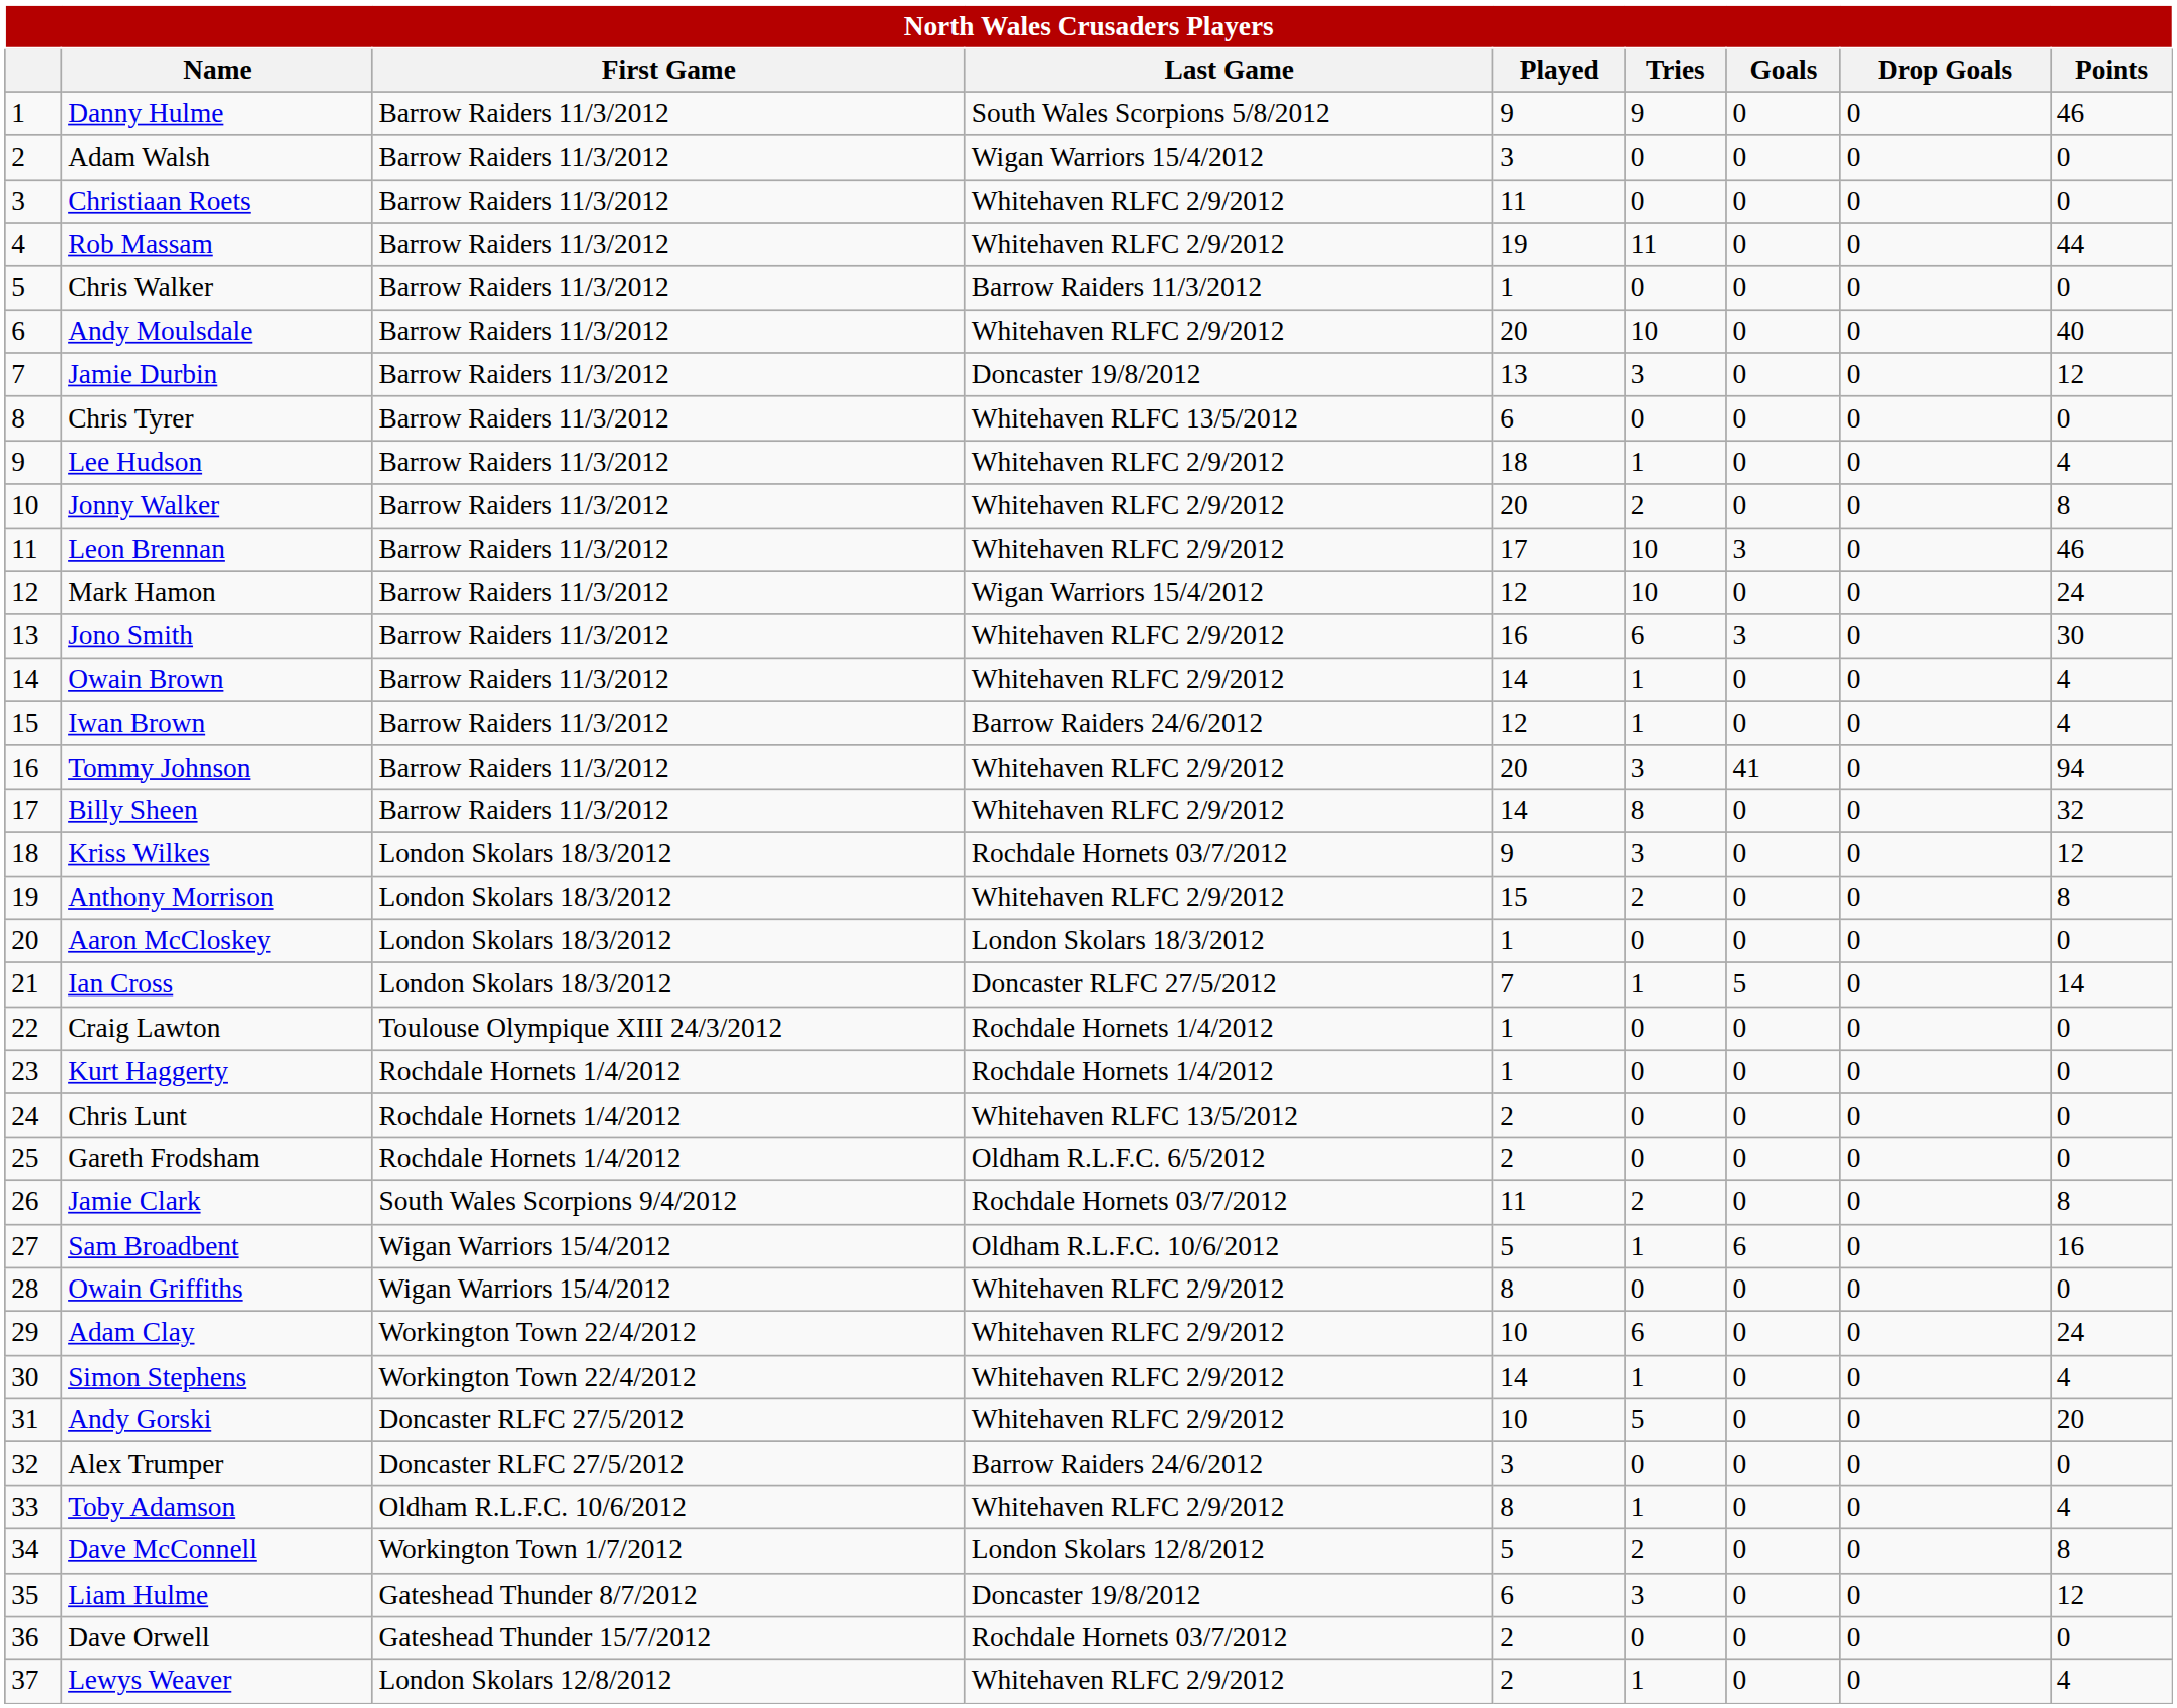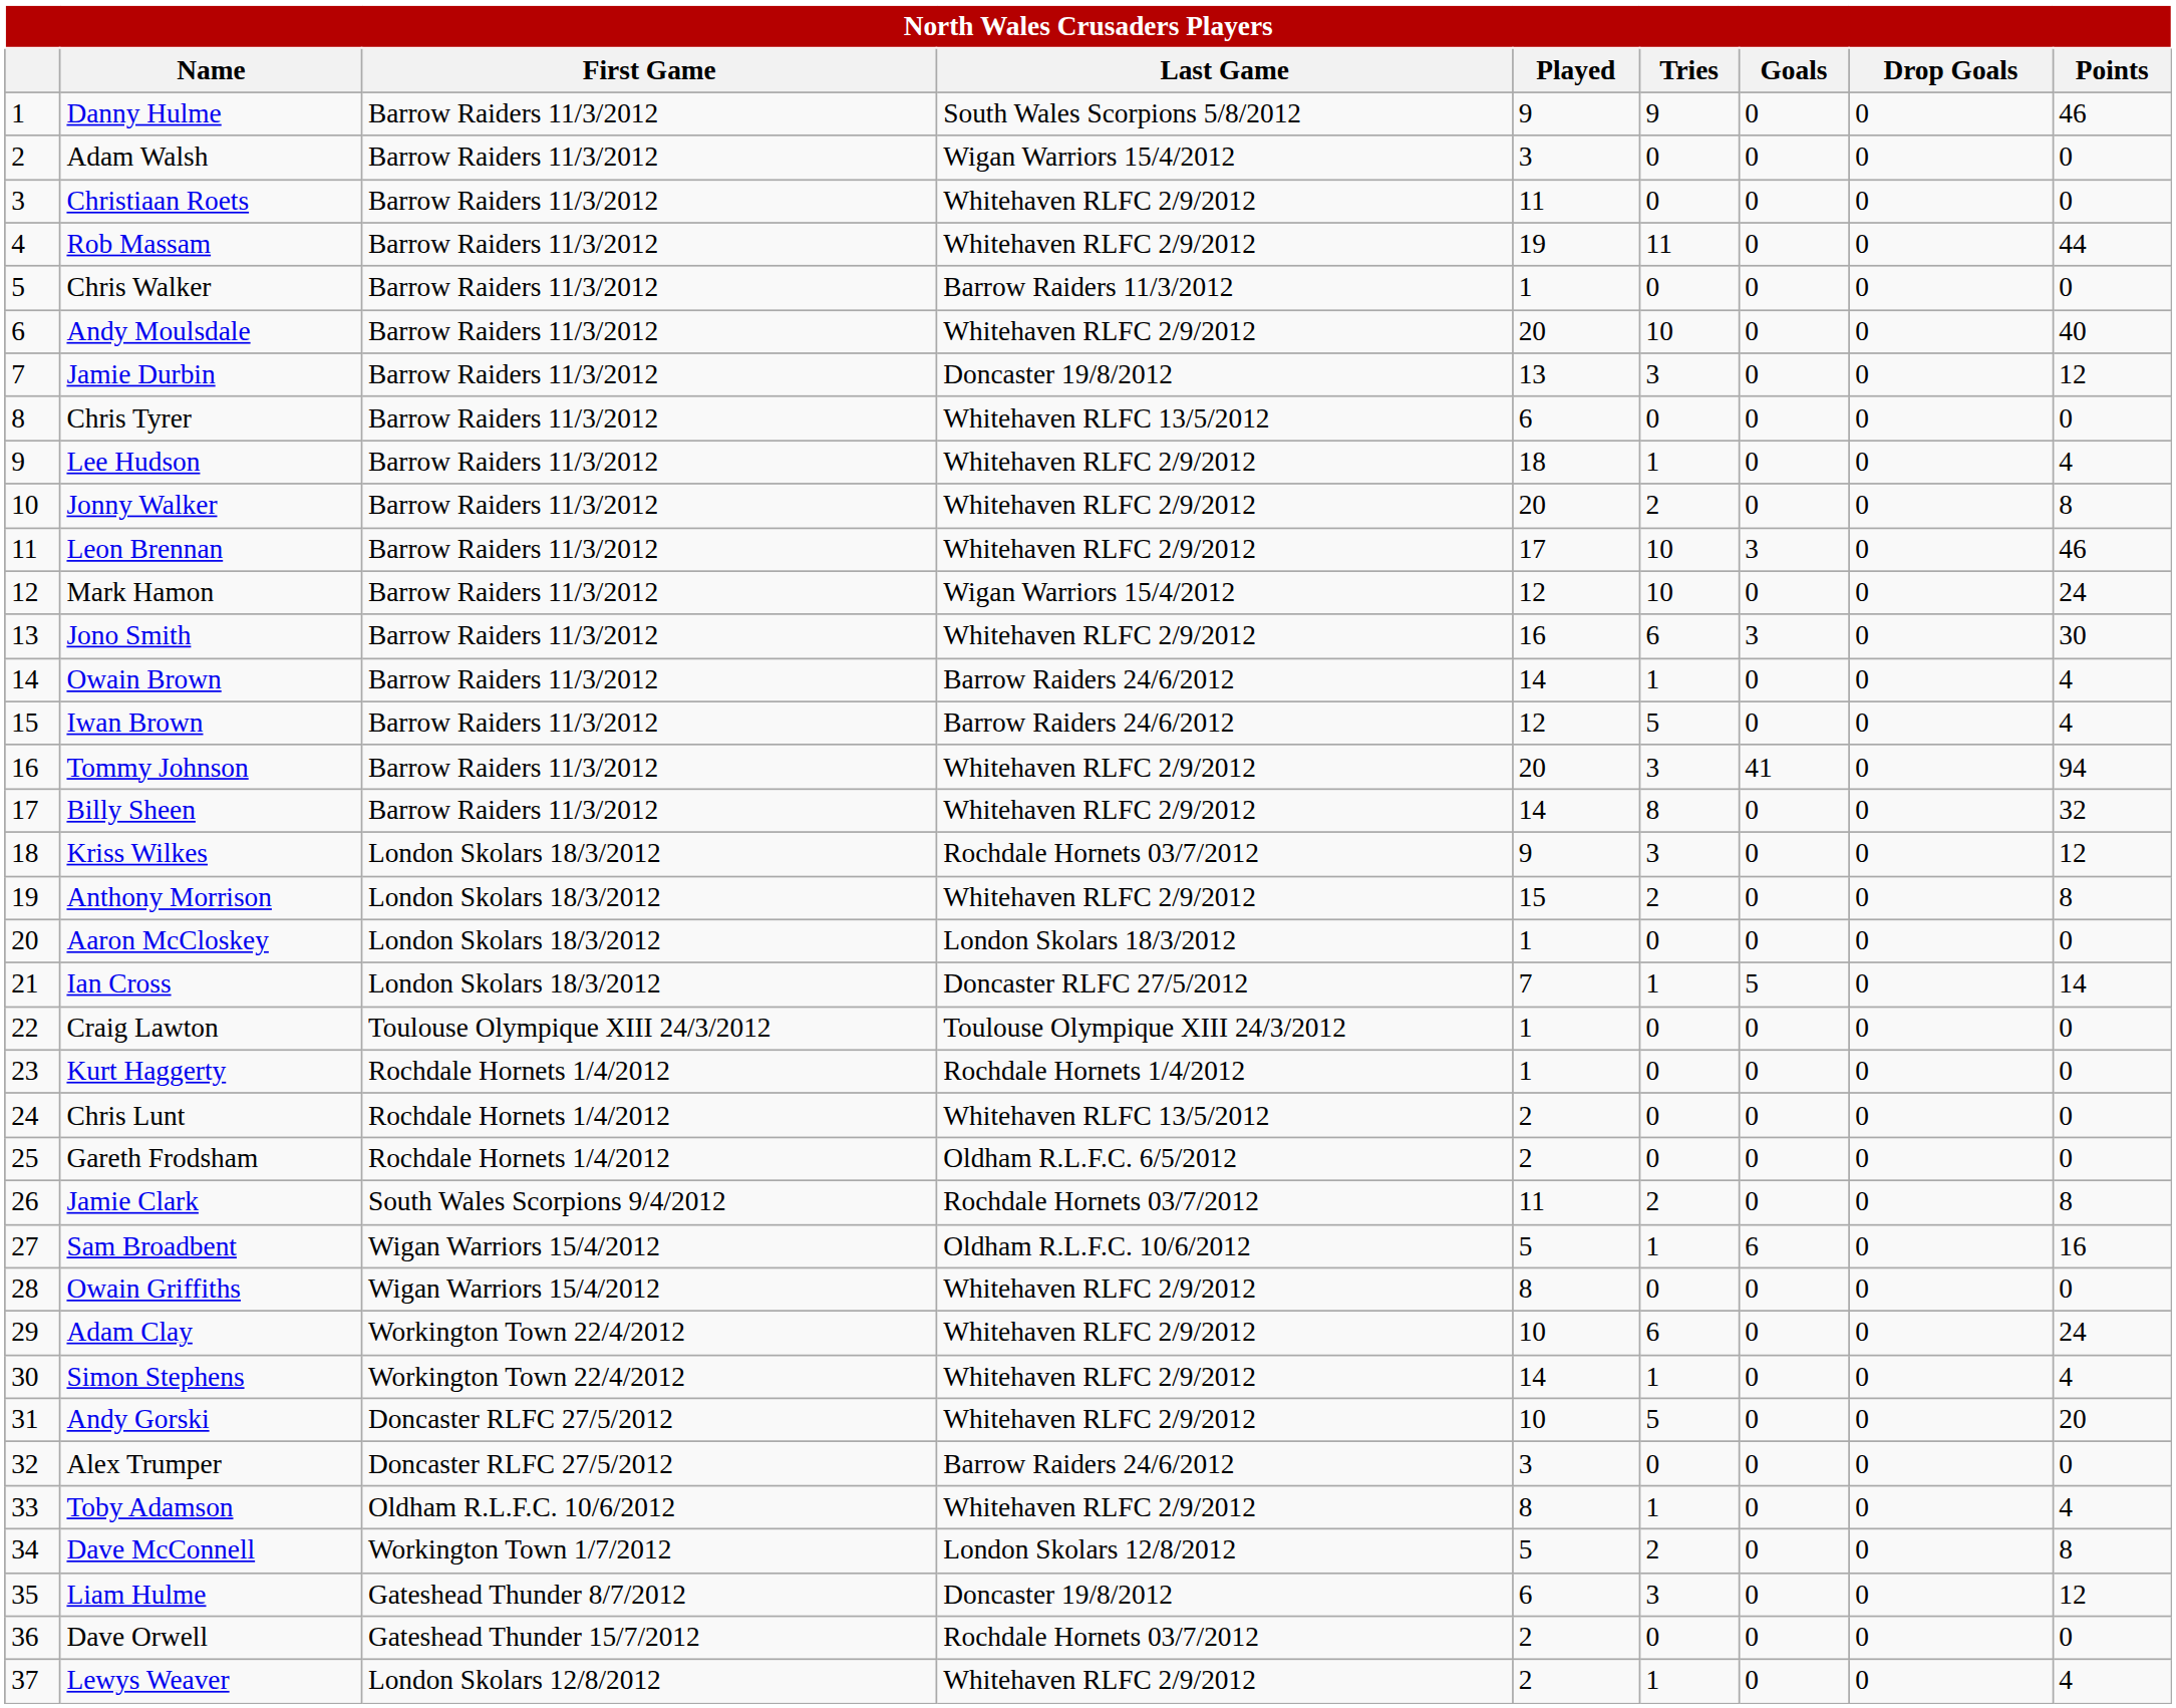 <table class="wikitable sortable" style="width:100%;">
 <tr>
 <th scope="col" style="background:#B50000; color:white; border:solid white 1px" colspan="14">North Wales Crusaders Players</th>
 </tr>
 <tr style="background:#efefef;">
 <th></th>
 <th>Name</th>
 <th>First Game</th>
 <th>Last Game</th>
 <th>Played</th>
 <th>Tries</th>
 <th>Goals</th>
 <th>Drop Goals</th>
 <th>Points</th>
 </tr>
 <tr>
 <td>1</td>
 <td> <a href='#'>Danny Hulme</a></td>
 <td>Barrow Raiders 11/3/2012 </td>
 <td>South Wales Scorpions 5/8/2012 </td>
 <td>9</td>
 <td>9</td>
 <td>0</td>
 <td>0</td>
 <td>46</td>
 </tr>
 <tr>
 <td>2</td>
 <td> Adam Walsh</td>
 <td>Barrow Raiders 11/3/2012 </td>
 <td>Wigan Warriors 15/4/2012 </td>
 <td>3</td>
 <td>0</td>
 <td>0</td>
 <td>0</td>
 <td>0</td>
 </tr>
 <tr>
 <td>3</td>
 <td> <a href='#'>Christiaan Roets</a></td>
 <td>Barrow Raiders 11/3/2012 </td>
 <td>Whitehaven RLFC 2/9/2012 </td>
 <td>11</td>
 <td>0</td>
 <td>0</td>
 <td>0</td>
 <td>0</td>
 </tr>
 <tr>
 <td>4</td>
 <td> <a href='#'>Rob Massam</a></td>
 <td>Barrow Raiders 11/3/2012 </td>
 <td>Whitehaven RLFC 2/9/2012 </td>
 <td>19</td>
 <td>11</td>
 <td>0</td>
 <td>0</td>
 <td>44</td>
 </tr>
 <tr>
 <td>5</td>
 <td> Chris Walker</td>
 <td>Barrow Raiders 11/3/2012 </td>
 <td>Barrow Raiders 11/3/2012 </td>
 <td>1</td>
 <td>0</td>
 <td>0</td>
 <td>0</td>
 <td>0</td>
 </tr>
 <tr>
 <td>6</td>
 <td> <a href='#'>Andy Moulsdale</a></td>
 <td>Barrow Raiders 11/3/2012 </td>
 <td>Whitehaven RLFC 2/9/2012 </td>
 <td>20</td>
 <td>10</td>
 <td>0</td>
 <td>0</td>
 <td>40</td>
 </tr>
 <tr>
 <td>7</td>
 <td> <a href='#'>Jamie Durbin</a></td>
 <td>Barrow Raiders 11/3/2012 </td>
 <td>Doncaster 19/8/2012 </td>
 <td>13</td>
 <td>3</td>
 <td>0</td>
 <td>0</td>
 <td>12</td>
 </tr>
 <tr>
 <td>8</td>
 <td> Chris Tyrer</td>
 <td>Barrow Raiders 11/3/2012 </td>
 <td>Whitehaven RLFC 13/5/2012 </td>
 <td>6</td>
 <td>0</td>
 <td>0</td>
 <td>0</td>
 <td>0</td>
 </tr>
 <tr>
 <td>9</td>
 <td> <a href='#'>Lee Hudson</a></td>
 <td>Barrow Raiders 11/3/2012 </td>
 <td>Whitehaven RLFC 2/9/2012 </td>
 <td>18</td>
 <td>1</td>
 <td>0</td>
 <td>0</td>
 <td>4</td>
 </tr>
 <tr>
 <td>10</td>
 <td> <a href='#'>Jonny Walker</a></td>
 <td>Barrow Raiders 11/3/2012 </td>
 <td>Whitehaven RLFC 2/9/2012 </td>
 <td>20</td>
 <td>2</td>
 <td>0</td>
 <td>0</td>
 <td>8</td>
 </tr>
 <tr>
 <td>11</td>
 <td> <a href='#'>Leon Brennan</a></td>
 <td>Barrow Raiders 11/3/2012 </td>
 <td>Whitehaven RLFC 2/9/2012 </td>
 <td>17</td>
 <td>10</td>
 <td>3</td>
 <td>0</td>
 <td>46</td>
 </tr>
 <tr>
 <td>12</td>
 <td> Mark Hamon</td>
 <td>Barrow Raiders 11/3/2012 </td>
 <td>Wigan Warriors 15/4/2012 </td>
 <td>12</td>
 <td>10</td>
 <td>0</td>
 <td>0</td>
 <td>24</td>
 </tr>
 <tr>
 <td>13</td>
 <td> <a href='#'>Jono Smith</a></td>
 <td>Barrow Raiders 11/3/2012 </td>
 <td>Whitehaven RLFC 2/9/2012 </td>
 <td>16</td>
 <td>6</td>
 <td>3</td>
 <td>0</td>
 <td>30</td>
 </tr>
 <tr>
 <td>14</td>
 <td> <a href='#'>Owain Brown</a></td>
 <td>Barrow Raiders 11/3/2012 </td>
-<td>Whitehaven RLFC 2/9/2012 </td>
+<td>Barrow Raiders 24/6/2012 </td>
 <td>14</td>
 <td>1</td>
 <td>0</td>
 <td>0</td>
 <td>4</td>
 </tr>
 <tr>
 <td>15</td>
 <td> <a href='#'>Iwan Brown</a></td>
 <td>Barrow Raiders 11/3/2012 </td>
 <td>Barrow Raiders 24/6/2012 </td>
 <td>12</td>
-<td>1</td>
+<td>5</td>
 <td>0</td>
 <td>0</td>
 <td>4</td>
 </tr>
 <tr>
 <td>16</td>
 <td> <a href='#'>Tommy Johnson</a></td>
 <td>Barrow Raiders 11/3/2012 </td>
 <td>Whitehaven RLFC 2/9/2012 </td>
 <td>20</td>
 <td>3</td>
 <td>41</td>
 <td>0</td>
 <td>94</td>
 </tr>
 <tr>
 <td>17</td>
 <td> <a href='#'>Billy Sheen</a></td>
 <td>Barrow Raiders 11/3/2012 </td>
 <td>Whitehaven RLFC 2/9/2012 </td>
 <td>14</td>
 <td>8</td>
 <td>0</td>
 <td>0</td>
 <td>32</td>
 </tr>
 <tr>
 <td>18</td>
 <td> <a href='#'>Kriss Wilkes</a></td>
 <td>London Skolars 18/3/2012 </td>
 <td>Rochdale Hornets 03/7/2012 </td>
 <td>9</td>
 <td>3</td>
 <td>0</td>
 <td>0</td>
 <td>12</td>
 </tr>
 <tr>
 <td>19</td>
 <td> <a href='#'>Anthony Morrison</a></td>
 <td>London Skolars 18/3/2012 </td>
 <td>Whitehaven RLFC 2/9/2012 </td>
 <td>15</td>
 <td>2</td>
 <td>0</td>
 <td>0</td>
 <td>8</td>
 </tr>
 <tr>
 <td>20</td>
 <td> <a href='#'>Aaron McCloskey</a></td>
 <td>London Skolars 18/3/2012 </td>
 <td>London Skolars 18/3/2012 </td>
 <td>1</td>
 <td>0</td>
 <td>0</td>
 <td>0</td>
 <td>0</td>
 </tr>
 <tr>
 <td>21</td>
 <td> <a href='#'>Ian Cross</a></td>
 <td>London Skolars 18/3/2012 </td>
 <td>Doncaster RLFC 27/5/2012 </td>
 <td>7</td>
 <td>1</td>
 <td>5</td>
 <td>0</td>
 <td>14</td>
 </tr>
 <tr>
 <td>22</td>
 <td> Craig Lawton</td>
 <td>Toulouse Olympique XIII 24/3/2012 </td>
-<td>Rochdale Hornets 1/4/2012 </td>
+<td>Toulouse Olympique XIII 24/3/2012 </td>
 <td>1</td>
 <td>0</td>
 <td>0</td>
 <td>0</td>
 <td>0</td>
 </tr>
 <tr>
 <td>23</td>
 <td> <a href='#'>Kurt Haggerty</a></td>
 <td>Rochdale Hornets 1/4/2012 </td>
 <td>Rochdale Hornets 1/4/2012 </td>
 <td>1</td>
 <td>0</td>
 <td>0</td>
 <td>0</td>
 <td>0</td>
 </tr>
 <tr>
 <td>24</td>
 <td> Chris Lunt</td>
 <td>Rochdale Hornets 1/4/2012 </td>
 <td>Whitehaven RLFC 13/5/2012 </td>
 <td>2</td>
 <td>0</td>
 <td>0</td>
 <td>0</td>
 <td>0</td>
 </tr>
 <tr>
 <td>25</td>
 <td> Gareth Frodsham</td>
 <td>Rochdale Hornets 1/4/2012 </td>
 <td>Oldham R.L.F.C. 6/5/2012 </td>
 <td>2</td>
 <td>0</td>
 <td>0</td>
 <td>0</td>
 <td>0</td>
 </tr>
 <tr>
 <td>26</td>
 <td> <a href='#'>Jamie Clark</a></td>
 <td>South Wales Scorpions 9/4/2012 </td>
 <td>Rochdale Hornets 03/7/2012 </td>
 <td>11</td>
 <td>2</td>
 <td>0</td>
 <td>0</td>
 <td>8</td>
 </tr>
 <tr>
 <td>27</td>
 <td> <a href='#'>Sam Broadbent</a></td>
 <td>Wigan Warriors 15/4/2012 </td>
 <td>Oldham R.L.F.C. 10/6/2012 </td>
 <td>5</td>
 <td>1</td>
 <td>6</td>
 <td>0</td>
 <td>16</td>
 </tr>
 <tr>
 <td>28</td>
 <td> <a href='#'>Owain Griffiths</a></td>
 <td>Wigan Warriors 15/4/2012 </td>
 <td>Whitehaven RLFC 2/9/2012 </td>
 <td>8</td>
 <td>0</td>
 <td>0</td>
 <td>0</td>
 <td>0</td>
 </tr>
 <tr>
 <td>29</td>
 <td> <a href='#'>Adam Clay</a></td>
 <td>Workington Town 22/4/2012 </td>
 <td>Whitehaven RLFC 2/9/2012 </td>
 <td>10</td>
 <td>6</td>
 <td>0</td>
 <td>0</td>
 <td>24</td>
 </tr>
 <tr>
 <td>30</td>
 <td> <a href='#'>Simon Stephens</a></td>
 <td>Workington Town 22/4/2012 </td>
 <td>Whitehaven RLFC 2/9/2012 </td>
 <td>14</td>
 <td>1</td>
 <td>0</td>
 <td>0</td>
 <td>4</td>
 </tr>
 <tr>
 <td>31</td>
 <td> <a href='#'>Andy Gorski</a></td>
 <td>Doncaster RLFC 27/5/2012 </td>
 <td>Whitehaven RLFC 2/9/2012 </td>
 <td>10</td>
 <td>5</td>
 <td>0</td>
 <td>0</td>
 <td>20</td>
 </tr>
 <tr>
 <td>32</td>
 <td> Alex Trumper</td>
 <td>Doncaster RLFC 27/5/2012 </td>
 <td>Barrow Raiders 24/6/2012 </td>
 <td>3</td>
 <td>0</td>
 <td>0</td>
 <td>0</td>
 <td>0</td>
 </tr>
 <tr>
 <td>33</td>
 <td> <a href='#'>Toby Adamson</a></td>
 <td>Oldham R.L.F.C. 10/6/2012 </td>
 <td>Whitehaven RLFC 2/9/2012 </td>
 <td>8</td>
 <td>1</td>
 <td>0</td>
 <td>0</td>
 <td>4</td>
 </tr>
 <tr>
 <td>34</td>
 <td> <a href='#'>Dave McConnell</a></td>
 <td>Workington Town 1/7/2012 </td>
 <td>London Skolars 12/8/2012 </td>
 <td>5</td>
 <td>2</td>
 <td>0</td>
 <td>0</td>
 <td>8</td>
 </tr>
 <tr>
 <td>35</td>
 <td> <a href='#'>Liam Hulme</a></td>
 <td>Gateshead Thunder 8/7/2012 </td>
 <td>Doncaster 19/8/2012 </td>
 <td>6</td>
 <td>3</td>
 <td>0</td>
 <td>0</td>
 <td>12</td>
 </tr>
 <tr>
 <td>36</td>
 <td> Dave Orwell</td>
 <td>Gateshead Thunder 15/7/2012 </td>
 <td>Rochdale Hornets 03/7/2012 </td>
 <td>2</td>
 <td>0</td>
 <td>0</td>
 <td>0</td>
 <td>0</td>
 </tr>
 <tr>
 <td>37</td>
 <td> <a href='#'>Lewys Weaver</a></td>
 <td>London Skolars 12/8/2012 </td>
 <td>Whitehaven RLFC 2/9/2012 </td>
 <td>2</td>
 <td>1</td>
 <td>0</td>
 <td>0</td>
 <td>4</td>
 </tr>
 </table>
